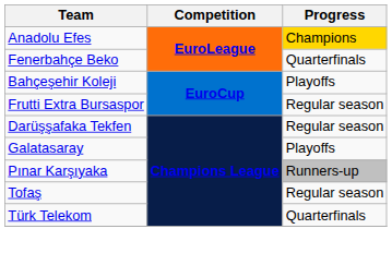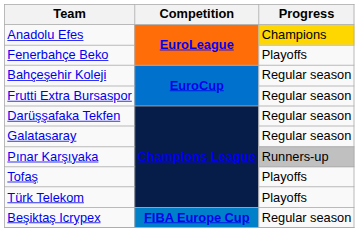 <table class="wikitable sortable">
 <tr>
 <th>Team</th>
 <th>Competition</th>
 <th>Progress</th>
 </tr>
 <tr>
 <td><a href='#'>Anadolu Efes</a></td>
 <td rowspan="2" style="background:#ff6d09;color:#ffffff;text-align:center"><strong><a href='#'><span>EuroLeague</span></a></strong></td>
 <td style="background:gold">Champions</td>
 </tr>
 <tr>
 <td><a href='#'>Fenerbahçe Beko</a></td>
-<td>Quarterfinals</td>
+<td>Playoffs</td>
 </tr>
 <tr>
 <td><a href='#'>Bahçeşehir Koleji</a></td>
 <td rowspan="2" style="background-color:#0072CE;color:white;text-align:center"><strong><a href='#'><span>EuroCup</span></a></strong></td>
-<td>Playoffs</td>
+<td>Regular season</td>
 </tr>
 <tr>
 <td><a href='#'>Frutti Extra Bursaspor</a></td>
 <td>Regular season</td>
 </tr>
 <tr>
 <td><a href='#'>Darüşşafaka Tekfen</a></td>
 <td rowspan="5" style="background-color:#071D49;color:#D0D3D4;text-align:center"><strong><a href='#'><span>Champions League</span></a></strong></td>
 <td>Regular season</td>
 </tr>
 <tr>
 <td><a href='#'>Galatasaray</a></td>
-<td>Playoffs</td>
+<td>Regular season</td>
 </tr>
 <tr>
 <td><a href='#'>Pınar Karşıyaka</a></td>
 <td style="background:silver">Runners-up</td>
 </tr>
 <tr>
 <td><a href='#'>Tofaş</a></td>
-<td>Regular season</td>
+<td>Playoffs</td>
 </tr>
 <tr>
 <td><a href='#'>Türk Telekom</a></td>
-<td>Quarterfinals</td>
+<td>Playoffs</td>
+</tr>
+<tr>
+<td><a href='#'>Beşiktaş Icrypex</a></td>
+<td rowspan="1" style="background-color:#0080C8;color:#D0D3D4;text-align:center"><strong><a href='#'><span>FIBA Europe Cup</span></a></strong></td>
+<td>Regular season</td>
 </tr>
 <tr>
 </tr>
 </table>
